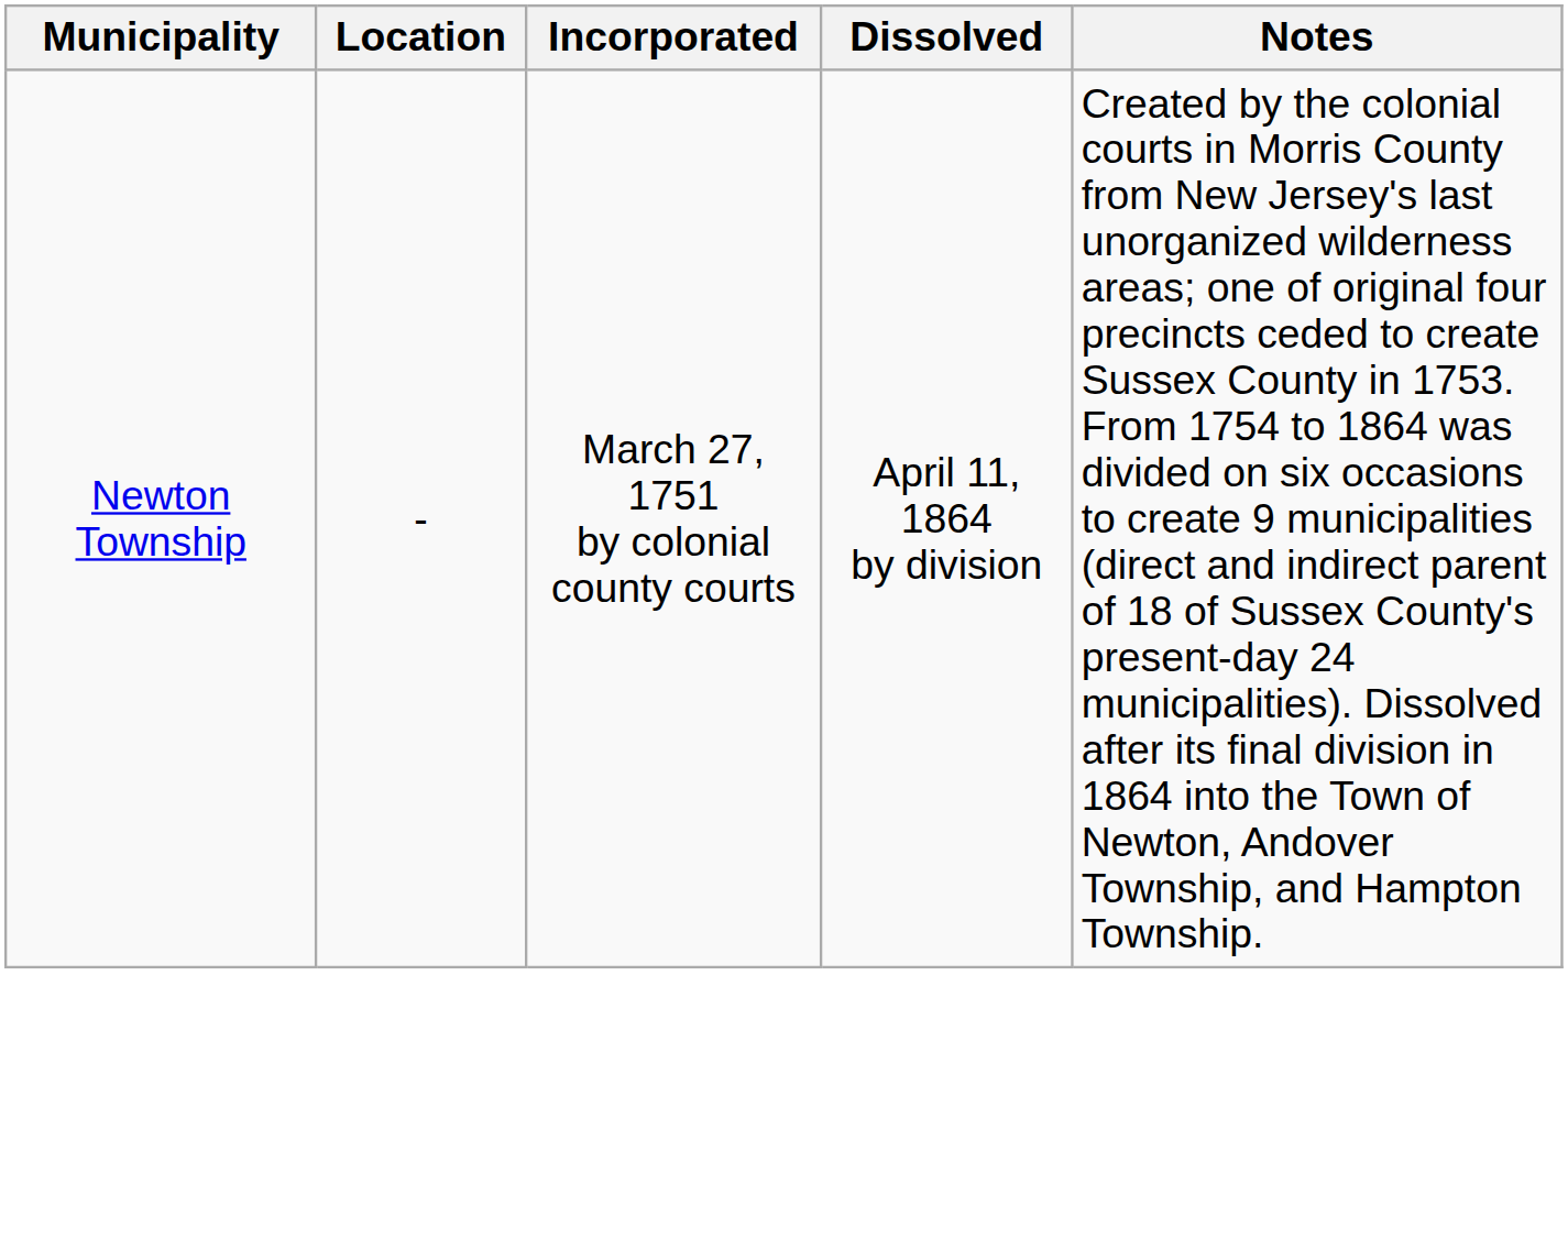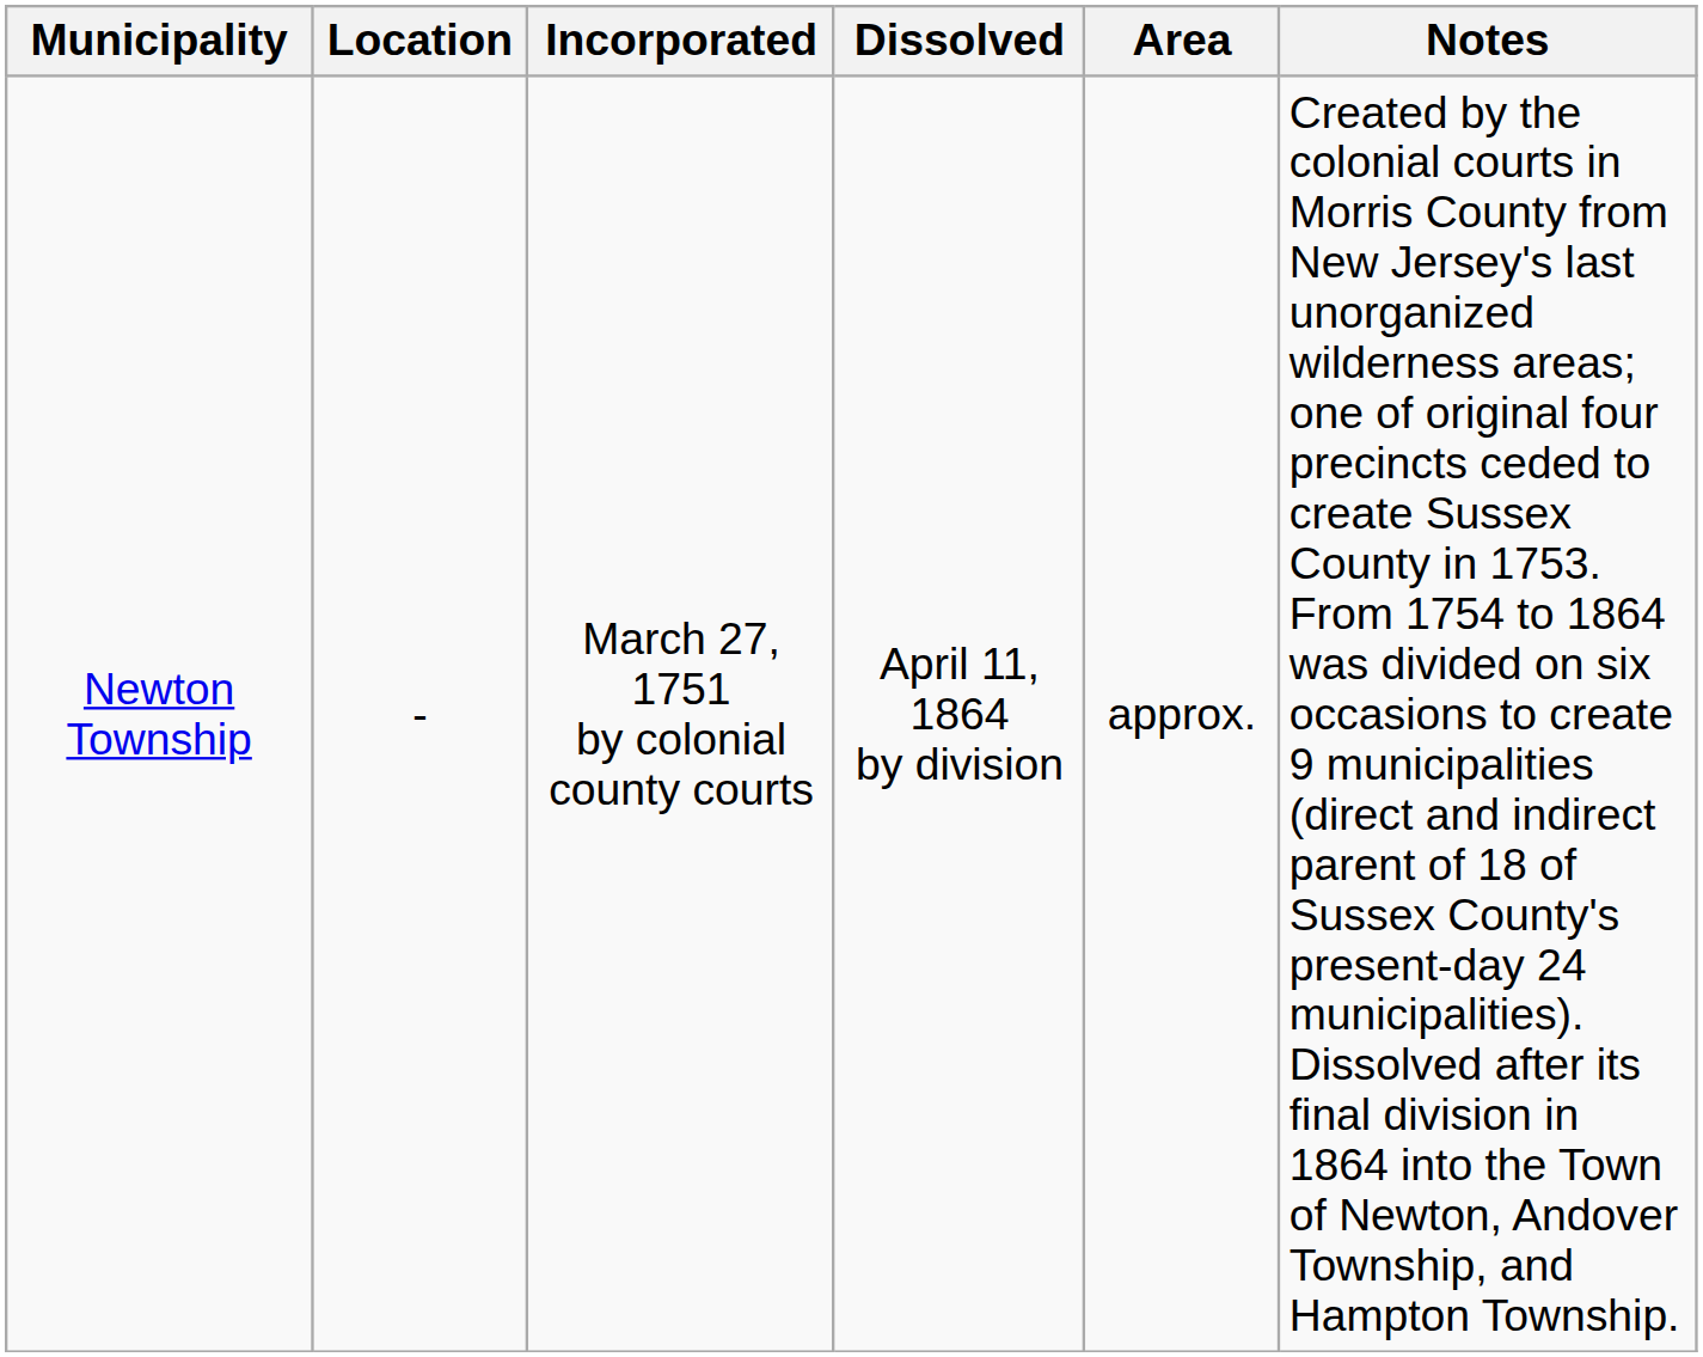 <table class="wikitable" border="1" style="text-align:center">
 <tr>
 <th scope=col width=200>Municipality</th>
 <th scope=col width=105>Location</th>
 <th scope=col width=150>Incorporated</th>
 <th scope=col width=150>Dissolved</th>
+<th scope=col width=150>Area</th>
 <th scope=col width=500>Notes</th>
 </tr>
 <tr>
 <td><a href='#'>Newton Township</a></td>
 <td>-</td>
 <td>March 27, 1751<br>by colonial county courts</td>
 <td>April 11, 1864<br>by division</td>
+<td>approx. </td>
 <td align=left>Created by the colonial courts in Morris County from New Jersey's last unorganized wilderness areas; one of original four precincts ceded to create Sussex County in 1753. From 1754 to 1864 was divided on six occasions to create 9 municipalities (direct and indirect parent of 18 of Sussex County's present-day 24 municipalities). Dissolved after its final division in 1864 into the Town of Newton, Andover Township, and Hampton Township.</td>
 </tr>
 </table>
